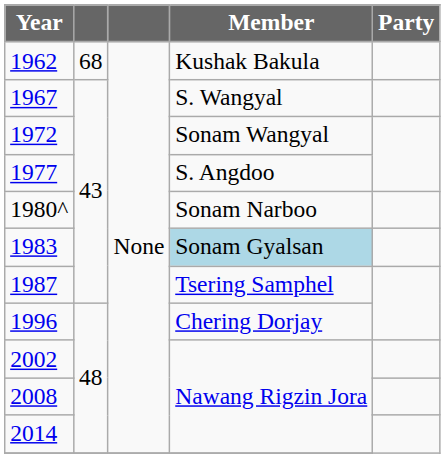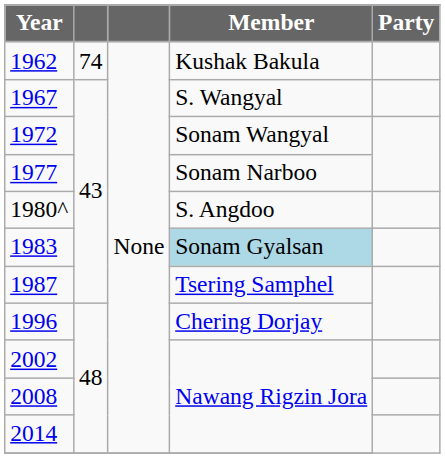 <table class="wikitable sortable">
 <tr>
 <th style="background-color:#666666; color:white">Year</th>
 <th style="background-color:#666666; color:white"></th>
 <th style="background-color:#666666; color:white"></th>
 <th style="background-color:#666666; color:white">Member</th>
 <th style="background-color:#666666; color:white"; colspan="2">Party</th>
 </tr>
 <tr>
 <td><a href='#'>1962</a></td>
-<td>68</td>
+<td>74</td>
 <td rowspan="11">None</td>
 <td>Kushak Bakula</td>
 <td></td>
 </tr>
 <tr>
 <td><a href='#'>1967</a></td>
 <td rowspan="6">43</td>
 <td>S. Wangyal</td>
 <td></td>
 </tr>
 <tr>
 <td><a href='#'>1972</a></td>
 <td>Sonam Wangyal</td>
 </tr>
 <tr>
 <td><a href='#'>1977</a></td>
-<td>S. Angdoo</td>
+<td>Sonam Narboo</td>
 </tr>
 <tr>
 <td>1980^</td>
-<td>Sonam Narboo</td>
+<td>S. Angdoo</td>
 <td></td>
 </tr>
 <tr>
 <td><a href='#'>1983</a></td>
 <td style="background: lightblue;">Sonam Gyalsan</td>
 <td></td>
 </tr>
 <tr>
 <td><a href='#'>1987</a></td>
 <td><a href='#'>Tsering Samphel</a></td>
 </tr>
 <tr>
 <td><a href='#'>1996</a></td>
 <td rowspan="4">48</td>
 <td><a href='#'>Chering Dorjay</a></td>
 </tr>
 <tr>
 <td><a href='#'>2002</a></td>
 <td rowspan="3"><a href='#'>Nawang Rigzin Jora</a></td>
 <td></td>
 </tr>
 <tr>
 <td><a href='#'>2008</a></td>
 <td></td>
 </tr>
 <tr>
 <td><a href='#'>2014</a></td>
 </tr>
 <tr>
 </tr>
 </table>
